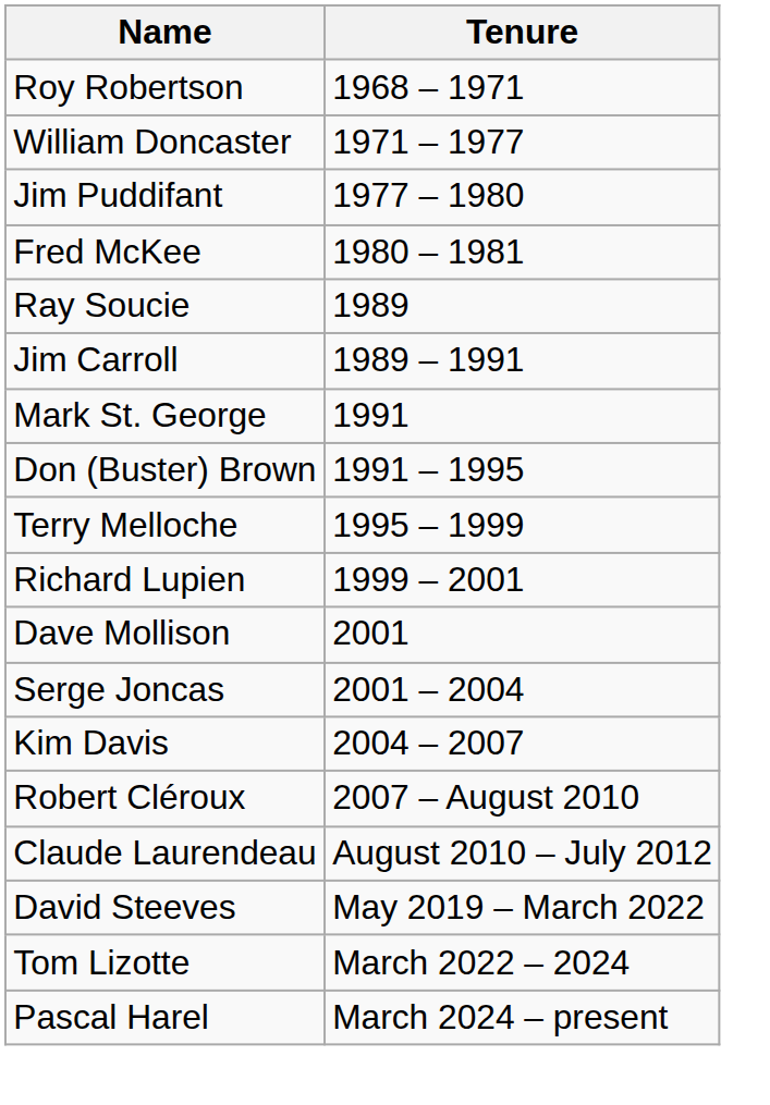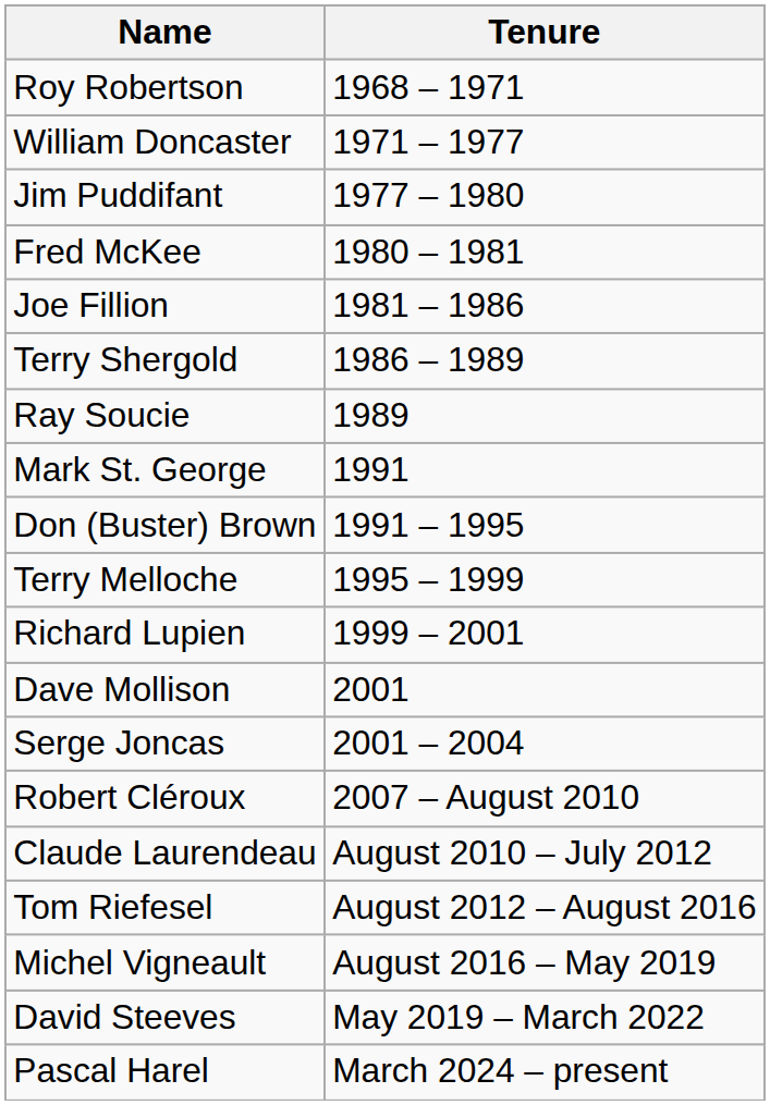 <table class="wikitable">
 <tr>
 <th>Name</th>
 <th>Tenure</th>
 </tr>
 <tr>
 <td>Roy Robertson</td>
 <td>1968 – 1971</td>
 </tr>
 <tr>
 <td>William Doncaster</td>
 <td>1971 – 1977</td>
 </tr>
 <tr>
 <td>Jim Puddifant</td>
 <td>1977 – 1980</td>
 </tr>
 <tr>
 <td>Fred McKee</td>
 <td>1980 – 1981</td>
 </tr>
 <tr>
+<td>Joe Fillion</td>
+<td>1981 – 1986</td>
+</tr>
+<tr>
+<td>Terry Shergold</td>
+<td>1986 – 1989</td>
+</tr>
+<tr>
 <td>Ray Soucie</td>
 <td>1989</td>
-</tr>
-<tr>
-<td>Jim Carroll</td>
-<td>1989 – 1991</td>
 </tr>
 <tr>
 <td>Mark St. George</td>
 <td>1991</td>
 </tr>
 <tr>
 <td>Don (Buster) Brown</td>
 <td>1991 – 1995</td>
 </tr>
 <tr>
 <td>Terry Melloche</td>
 <td>1995 – 1999</td>
 </tr>
 <tr>
 <td>Richard Lupien</td>
 <td>1999 – 2001</td>
 </tr>
 <tr>
 <td>Dave Mollison</td>
 <td>2001</td>
 </tr>
 <tr>
 <td>Serge Joncas</td>
 <td>2001 – 2004</td>
 </tr>
 <tr>
-<td>Kim Davis</td>
-<td>2004 – 2007</td>
-</tr>
-<tr>
 <td>Robert Cléroux</td>
 <td>2007 – August 2010</td>
 </tr>
 <tr>
 <td>Claude Laurendeau</td>
 <td>August 2010 – July 2012</td>
 </tr>
 <tr>
+<td>Tom Riefesel</td>
+<td>August 2012 – August 2016</td>
+</tr>
+<tr>
+<td>Michel Vigneault</td>
+<td>August 2016 – May 2019</td>
+</tr>
+<tr>
 <td>David Steeves</td>
 <td>May 2019 – March 2022</td>
-</tr>
-<tr>
-<td>Tom Lizotte</td>
-<td>March 2022 – 2024</td>
 </tr>
 <tr>
 <td>Pascal Harel</td>
 <td>March 2024 – present</td>
 </tr>
 </table>
